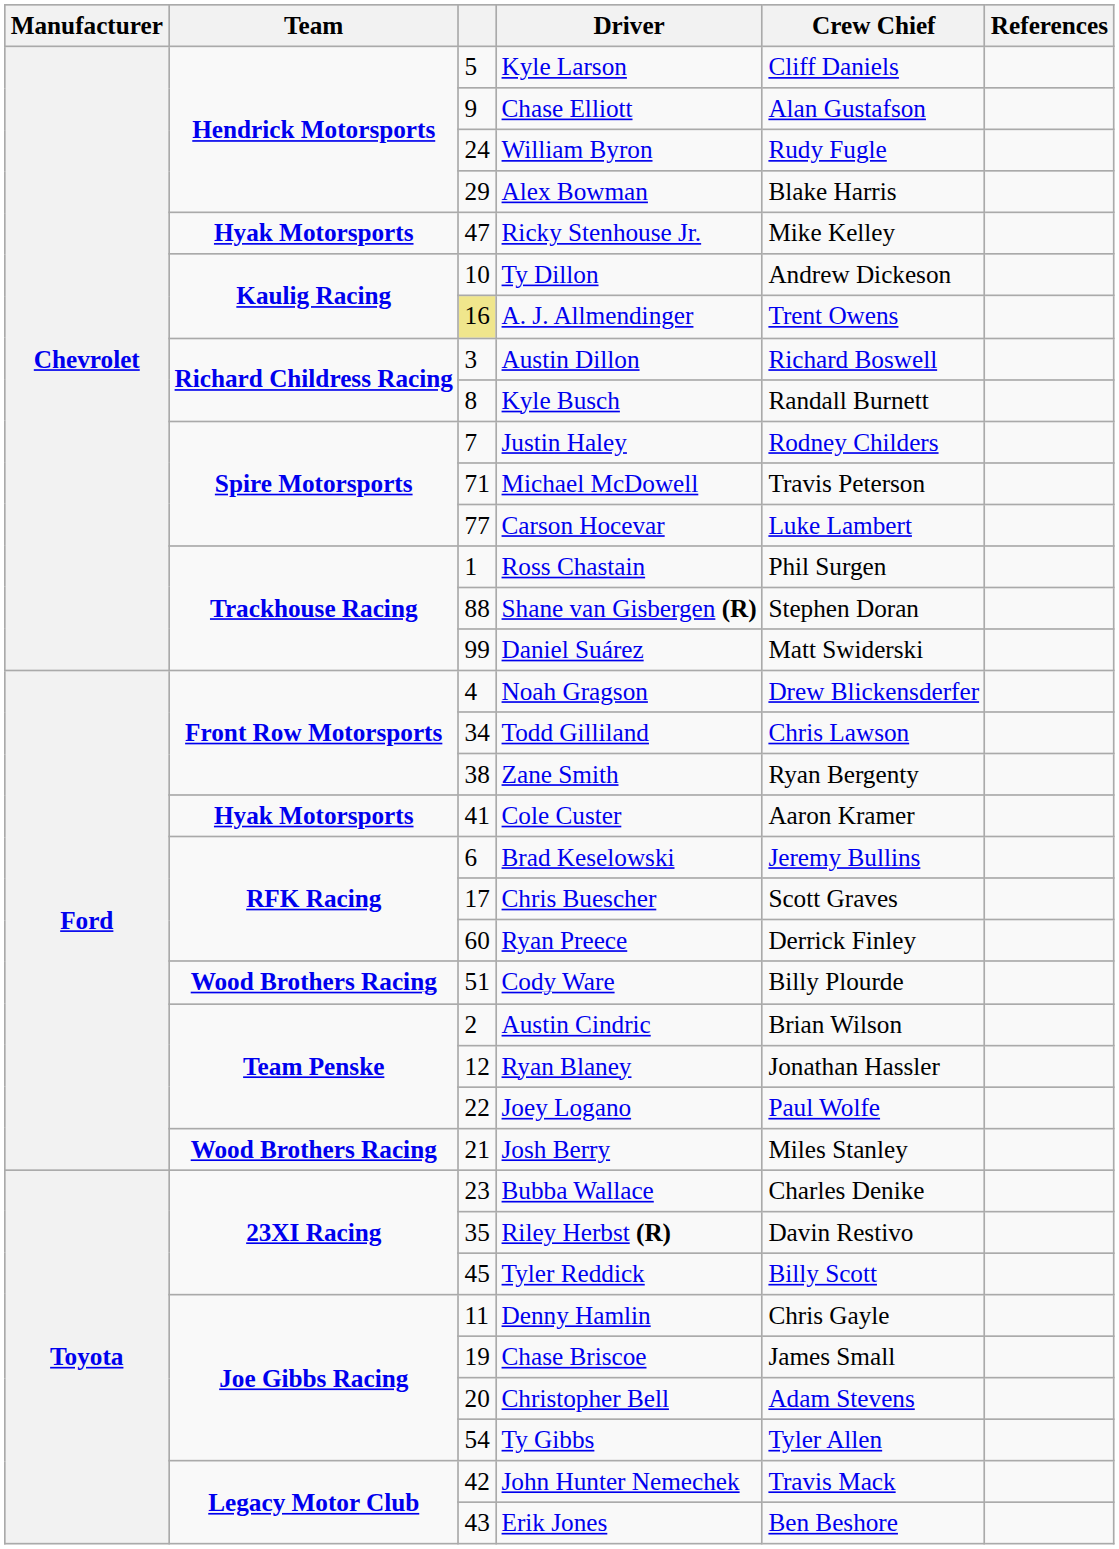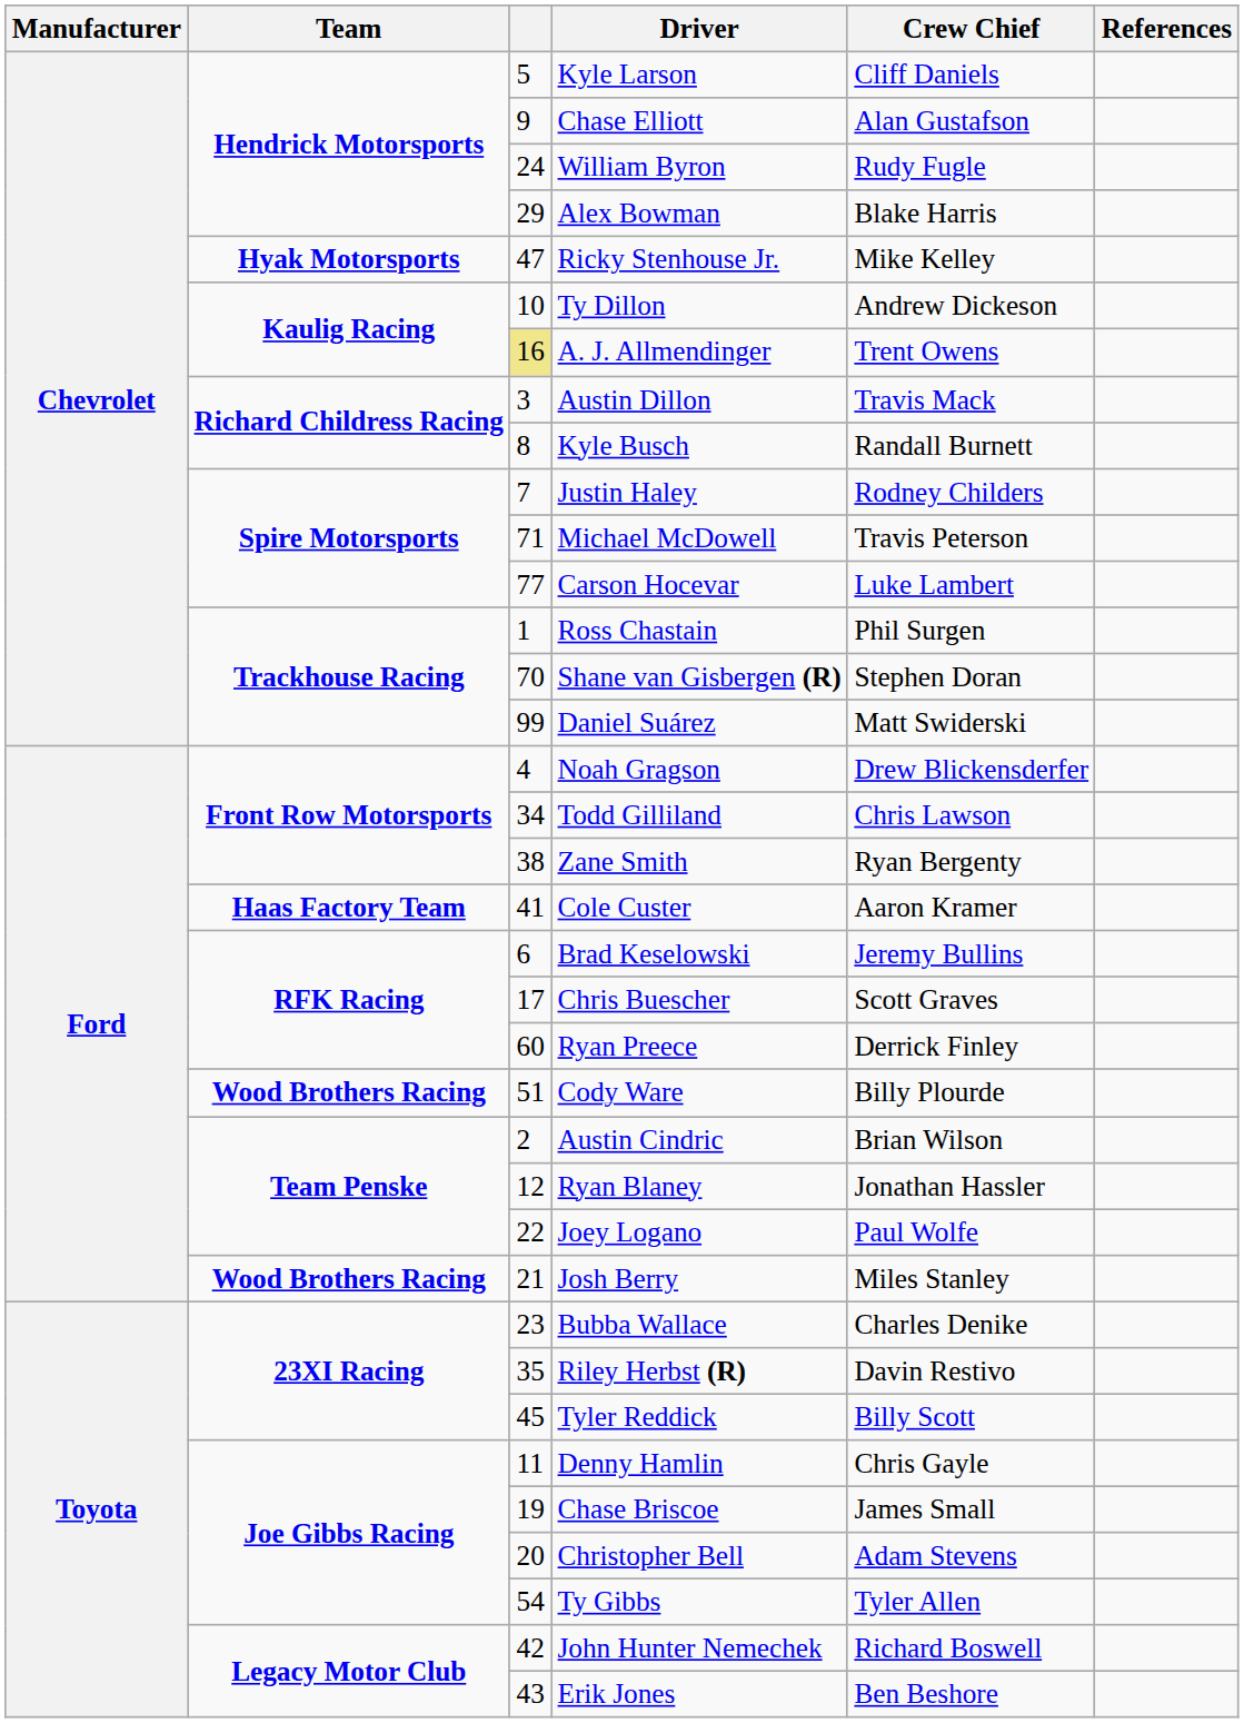 <table class="wikitable" style="font-size: 95%;">
 <tr>
 <th>Manufacturer</th>
 <th>Team</th>
 <th></th>
 <th>Driver</th>
 <th>Crew Chief</th>
 <th><strong>References</strong></th>
 </tr>
 <tr>
 <th rowspan=15><a href='#'>Chevrolet</a></th>
 <td rowspan=4 style="text-align:center;"><strong><a href='#'>Hendrick Motorsports</a></strong></td>
 <td>5</td>
 <td><a href='#'>Kyle Larson</a></td>
 <td><a href='#'>Cliff Daniels</a></td>
 <td></td>
 </tr>
 <tr>
 <td>9</td>
 <td><a href='#'>Chase Elliott</a></td>
 <td><a href='#'>Alan Gustafson</a></td>
 <td></td>
 </tr>
 <tr>
 <td>24</td>
 <td><a href='#'>William Byron</a></td>
 <td><a href='#'>Rudy Fugle</a></td>
 <td></td>
 </tr>
 <tr>
 <td>29</td>
 <td><a href='#'>Alex Bowman</a></td>
 <td>Blake Harris</td>
 <td></td>
 </tr>
 <tr>
 <td style="text-align:center;"><strong><a href='#'>Hyak Motorsports</a></strong></td>
 <td>47</td>
 <td><a href='#'>Ricky Stenhouse Jr.</a></td>
 <td>Mike Kelley</td>
 <td></td>
 </tr>
 <tr>
 <td rowspan=2 style="text-align:center;"><strong><a href='#'>Kaulig Racing</a></strong></td>
 <td>10</td>
 <td><a href='#'>Ty Dillon</a></td>
 <td>Andrew Dickeson</td>
 <td></td>
 </tr>
 <tr>
 <td style="background: khaki;">16</td>
 <td><a href='#'>A. J. Allmendinger</a></td>
 <td><a href='#'>Trent Owens</a></td>
 <td></td>
 </tr>
 <tr>
 <td rowspan=2 style="text-align:center;"><strong><a href='#'>Richard Childress Racing</a></strong></td>
 <td>3</td>
 <td><a href='#'>Austin Dillon</a></td>
-<td><a href='#'>Richard Boswell</a></td>
+<td><a href='#'>Travis Mack</a></td>
 <td></td>
 </tr>
 <tr>
 <td>8</td>
 <td><a href='#'>Kyle Busch</a></td>
 <td>Randall Burnett</td>
 <td></td>
 </tr>
 <tr>
 <td rowspan=3 style="text-align:center;"><strong><a href='#'>Spire Motorsports</a></strong></td>
 <td>7</td>
 <td><a href='#'>Justin Haley</a></td>
 <td><a href='#'>Rodney Childers</a></td>
 <td></td>
 </tr>
 <tr>
 <td>71</td>
 <td><a href='#'>Michael McDowell</a></td>
 <td>Travis Peterson</td>
 <td></td>
 </tr>
 <tr>
 <td>77</td>
 <td><a href='#'>Carson Hocevar</a></td>
 <td><a href='#'>Luke Lambert</a></td>
 <td></td>
 </tr>
 <tr>
 <td rowspan=3 style="text-align:center;"><strong><a href='#'>Trackhouse Racing</a></strong></td>
 <td>1</td>
 <td><a href='#'>Ross Chastain</a></td>
 <td>Phil Surgen</td>
 <td></td>
 </tr>
 <tr>
-<td>88</td>
+<td>70</td>
 <td><a href='#'>Shane van Gisbergen</a> <strong>(R)</strong></td>
 <td>Stephen Doran</td>
 <td></td>
 </tr>
 <tr>
 <td>99</td>
 <td><a href='#'>Daniel Suárez</a></td>
 <td>Matt Swiderski</td>
 <td></td>
 </tr>
 <tr>
 <th rowspan="12"><a href='#'>Ford</a></th>
 <td rowspan="3" style="text-align:center;"><strong><a href='#'>Front Row Motorsports</a></strong></td>
 <td>4</td>
 <td><a href='#'>Noah Gragson</a></td>
 <td><a href='#'>Drew Blickensderfer</a></td>
 <td></td>
 </tr>
 <tr>
 <td>34</td>
 <td><a href='#'>Todd Gilliland</a></td>
 <td><a href='#'>Chris Lawson</a></td>
 <td></td>
 </tr>
 <tr>
 <td>38</td>
 <td><a href='#'>Zane Smith</a></td>
 <td>Ryan Bergenty</td>
 <td></td>
 </tr>
 <tr>
-<td style="text-align:center;"><strong><a href='#'>Hyak Motorsports</a></strong></td>
+<td rowspan="1" style="text-align:center;"><strong><a href='#'>Haas Factory Team</a></strong></td>
 <td>41</td>
 <td><a href='#'>Cole Custer</a></td>
 <td>Aaron Kramer</td>
 <td></td>
 </tr>
 <tr>
 <td rowspan="3" style="text-align:center;"><strong><a href='#'>RFK Racing</a></strong></td>
 <td>6</td>
 <td><a href='#'>Brad Keselowski</a></td>
 <td><a href='#'>Jeremy Bullins</a></td>
 <td></td>
 </tr>
 <tr>
 <td>17</td>
 <td><a href='#'>Chris Buescher</a></td>
 <td>Scott Graves</td>
 <td></td>
 </tr>
 <tr>
 <td>60</td>
 <td><a href='#'>Ryan Preece</a></td>
 <td>Derrick Finley</td>
 <td></td>
 </tr>
 <tr>
 <td style="text-align:center;"><strong><a href='#'>Wood Brothers Racing</a></strong></td>
 <td>51</td>
 <td><a href='#'>Cody Ware</a></td>
 <td>Billy Plourde</td>
 <td></td>
 </tr>
 <tr>
 <td rowspan=3 style="text-align:center;"><strong><a href='#'>Team Penske</a></strong></td>
 <td>2</td>
 <td><a href='#'>Austin Cindric</a></td>
 <td>Brian Wilson</td>
 <td></td>
 </tr>
 <tr>
 <td>12</td>
 <td><a href='#'>Ryan Blaney</a></td>
 <td>Jonathan Hassler</td>
 <td></td>
 </tr>
 <tr>
 <td>22</td>
 <td><a href='#'>Joey Logano</a></td>
 <td><a href='#'>Paul Wolfe</a></td>
 <td></td>
 </tr>
 <tr>
 <td style="text-align:center;"><strong><a href='#'>Wood Brothers Racing</a></strong></td>
 <td>21</td>
 <td><a href='#'>Josh Berry</a></td>
 <td>Miles Stanley</td>
 <td></td>
 </tr>
 <tr>
 <th rowspan="9"><a href='#'>Toyota</a></th>
 <td style="text-align:center;" rowspan="3"><strong><a href='#'>23XI Racing</a></strong></td>
 <td>23</td>
 <td><a href='#'>Bubba Wallace</a></td>
 <td>Charles Denike</td>
 <td></td>
 </tr>
 <tr>
 <td>35</td>
 <td><a href='#'>Riley Herbst</a> <strong>(R)</strong></td>
 <td>Davin Restivo</td>
 <td></td>
 </tr>
 <tr>
 <td>45</td>
 <td><a href='#'>Tyler Reddick</a></td>
 <td><a href='#'>Billy Scott</a></td>
 <td></td>
 </tr>
 <tr>
 <td rowspan="4" style="text-align:center;"><strong><a href='#'>Joe Gibbs Racing</a></strong></td>
 <td>11</td>
 <td><a href='#'>Denny Hamlin</a></td>
 <td>Chris Gayle</td>
 <td></td>
 </tr>
 <tr>
 <td>19</td>
 <td><a href='#'>Chase Briscoe</a></td>
 <td>James Small</td>
 <td></td>
 </tr>
 <tr>
 <td>20</td>
 <td><a href='#'>Christopher Bell</a></td>
 <td><a href='#'>Adam Stevens</a></td>
 <td></td>
 </tr>
 <tr>
 <td>54</td>
 <td><a href='#'>Ty Gibbs</a></td>
 <td><a href='#'>Tyler Allen</a></td>
 <td></td>
 </tr>
 <tr>
 <td rowspan=2 style="text-align:center;"><strong><a href='#'>Legacy Motor Club</a></strong></td>
 <td>42</td>
 <td><a href='#'>John Hunter Nemechek</a></td>
-<td><a href='#'>Travis Mack</a></td>
+<td><a href='#'>Richard Boswell</a></td>
 <td></td>
 </tr>
 <tr>
 <td>43</td>
 <td><a href='#'>Erik Jones</a></td>
 <td><a href='#'>Ben Beshore</a></td>
 <td></td>
 </tr>
 </table>
